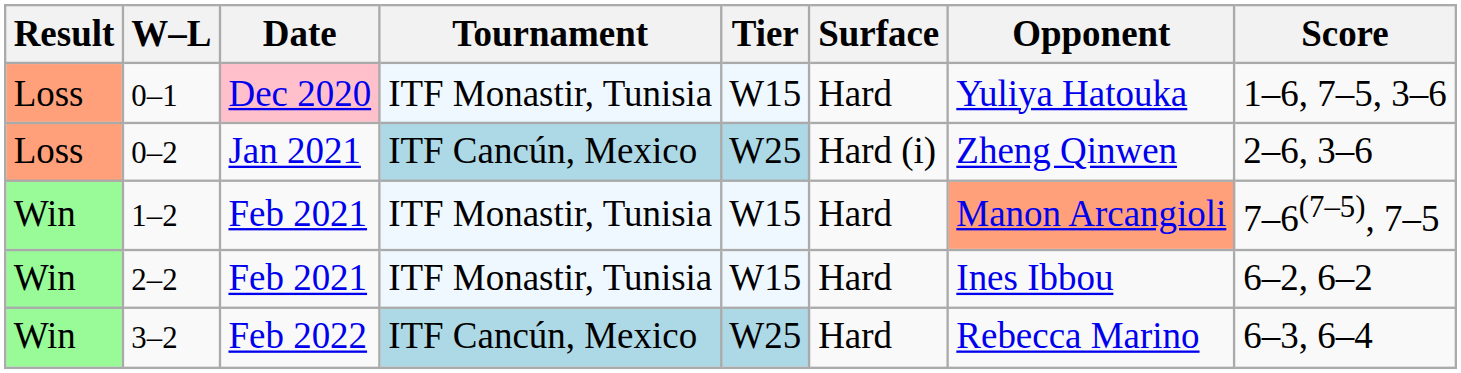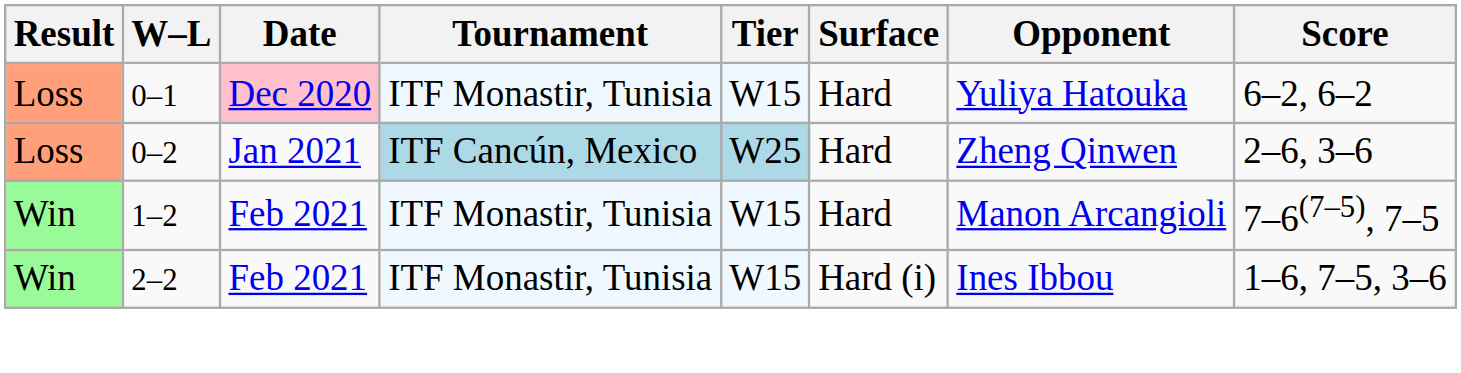 <table class="sortable wikitable">
 <tr>
 <th>Result</th>
 <th class="unsortable">W–L</th>
 <th>Date</th>
 <th>Tournament</th>
 <th>Tier</th>
 <th>Surface</th>
 <th>Opponent</th>
 <th class="unsortable">Score</th>
 </tr>
 <tr>
 <td style="background:#ffa07a;">Loss</td>
 <td><small>0–1</small></td>
 <td style="background: pink;"><a href='#'>Dec 2020</a></td>
 <td style="background:#f0f8ff;">ITF Monastir, Tunisia</td>
 <td style="background:#f0f8ff;">W15</td>
 <td>Hard</td>
 <td> <a href='#'>Yuliya Hatouka</a></td>
-<td>1–6, 7–5, 3–6</td>
+<td>6–2, 6–2</td>
 </tr>
 <tr>
 <td style="background:#ffa07a;">Loss</td>
 <td><small>0–2</small></td>
 <td><a href='#'>Jan 2021</a></td>
 <td style="background:lightblue;">ITF Cancún, Mexico</td>
 <td style="background:lightblue;">W25</td>
-<td>Hard (i)</td>
+<td>Hard</td>
 <td> <a href='#'>Zheng Qinwen</a></td>
 <td>2–6, 3–6</td>
 </tr>
 <tr>
 <td style="background:#98FB98">Win</td>
 <td><small>1–2</small></td>
 <td><a href='#'>Feb 2021</a></td>
 <td style="background:#f0f8ff;">ITF Monastir, Tunisia</td>
 <td style="background:#f0f8ff;">W15</td>
 <td>Hard</td>
-<td style="background: lightsalmon;"> <a href='#'>Manon Arcangioli</a></td>
+<td> <a href='#'>Manon Arcangioli</a></td>
 <td>7–6<sup>(7–5)</sup>, 7–5</td>
 </tr>
 <tr>
 <td style="background:#98FB98">Win</td>
 <td><small>2–2</small></td>
 <td><a href='#'>Feb 2021</a></td>
 <td style="background:#f0f8ff;">ITF Monastir, Tunisia</td>
 <td style="background:#f0f8ff;">W15</td>
-<td>Hard</td>
+<td>Hard (i)</td>
 <td> <a href='#'>Ines Ibbou</a></td>
-<td>6–2, 6–2</td>
-</tr>
-<tr>
-<td style="background:#98FB98">Win</td>
-<td><small>3–2</small></td>
-<td><a href='#'>Feb 2022</a></td>
-<td style="background:lightblue;">ITF Cancún, Mexico</td>
-<td style="background:lightblue;">W25</td>
-<td>Hard</td>
-<td> <a href='#'>Rebecca Marino</a></td>
-<td>6–3, 6–4</td>
+<td>1–6, 7–5, 3–6</td>
 </tr>
 </table>
